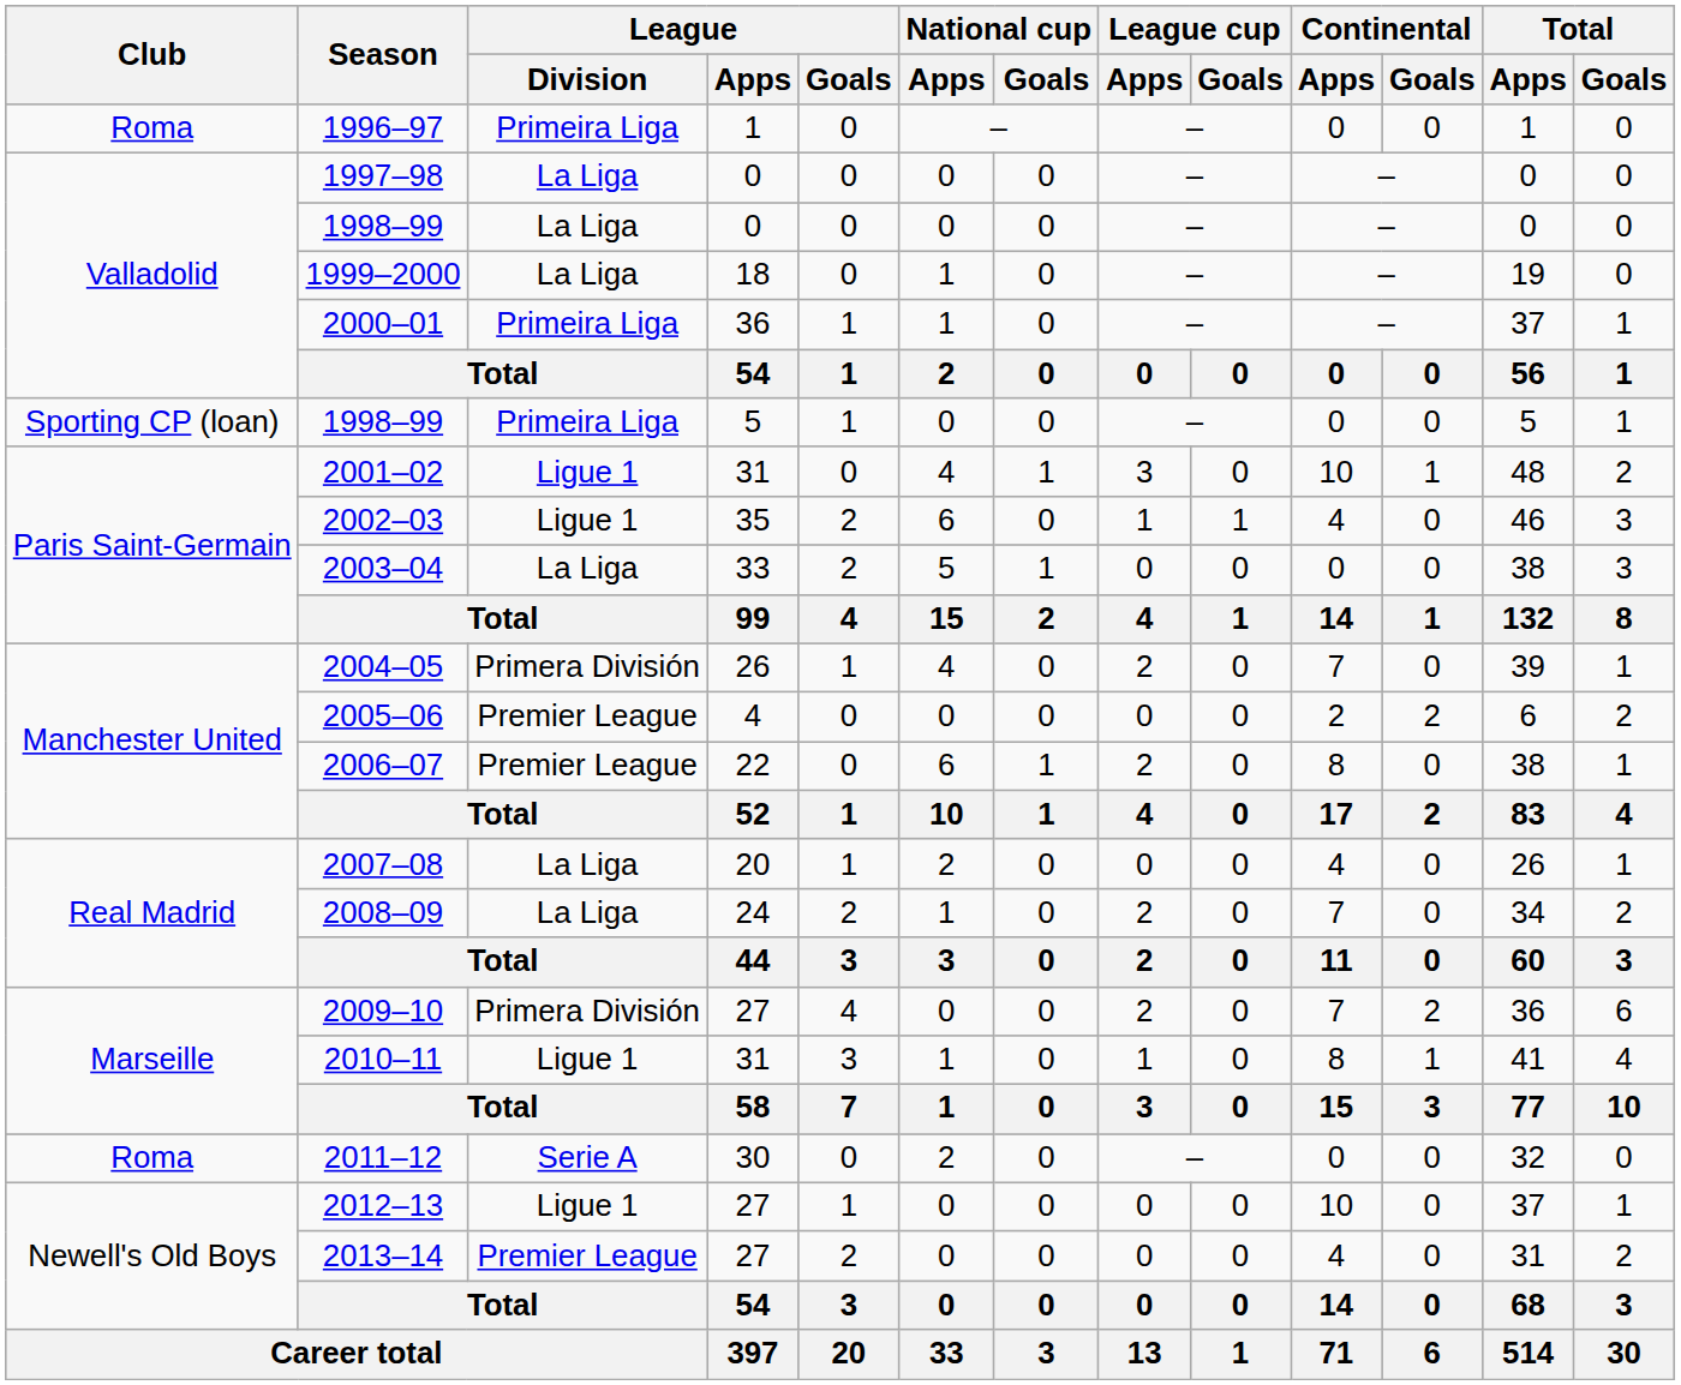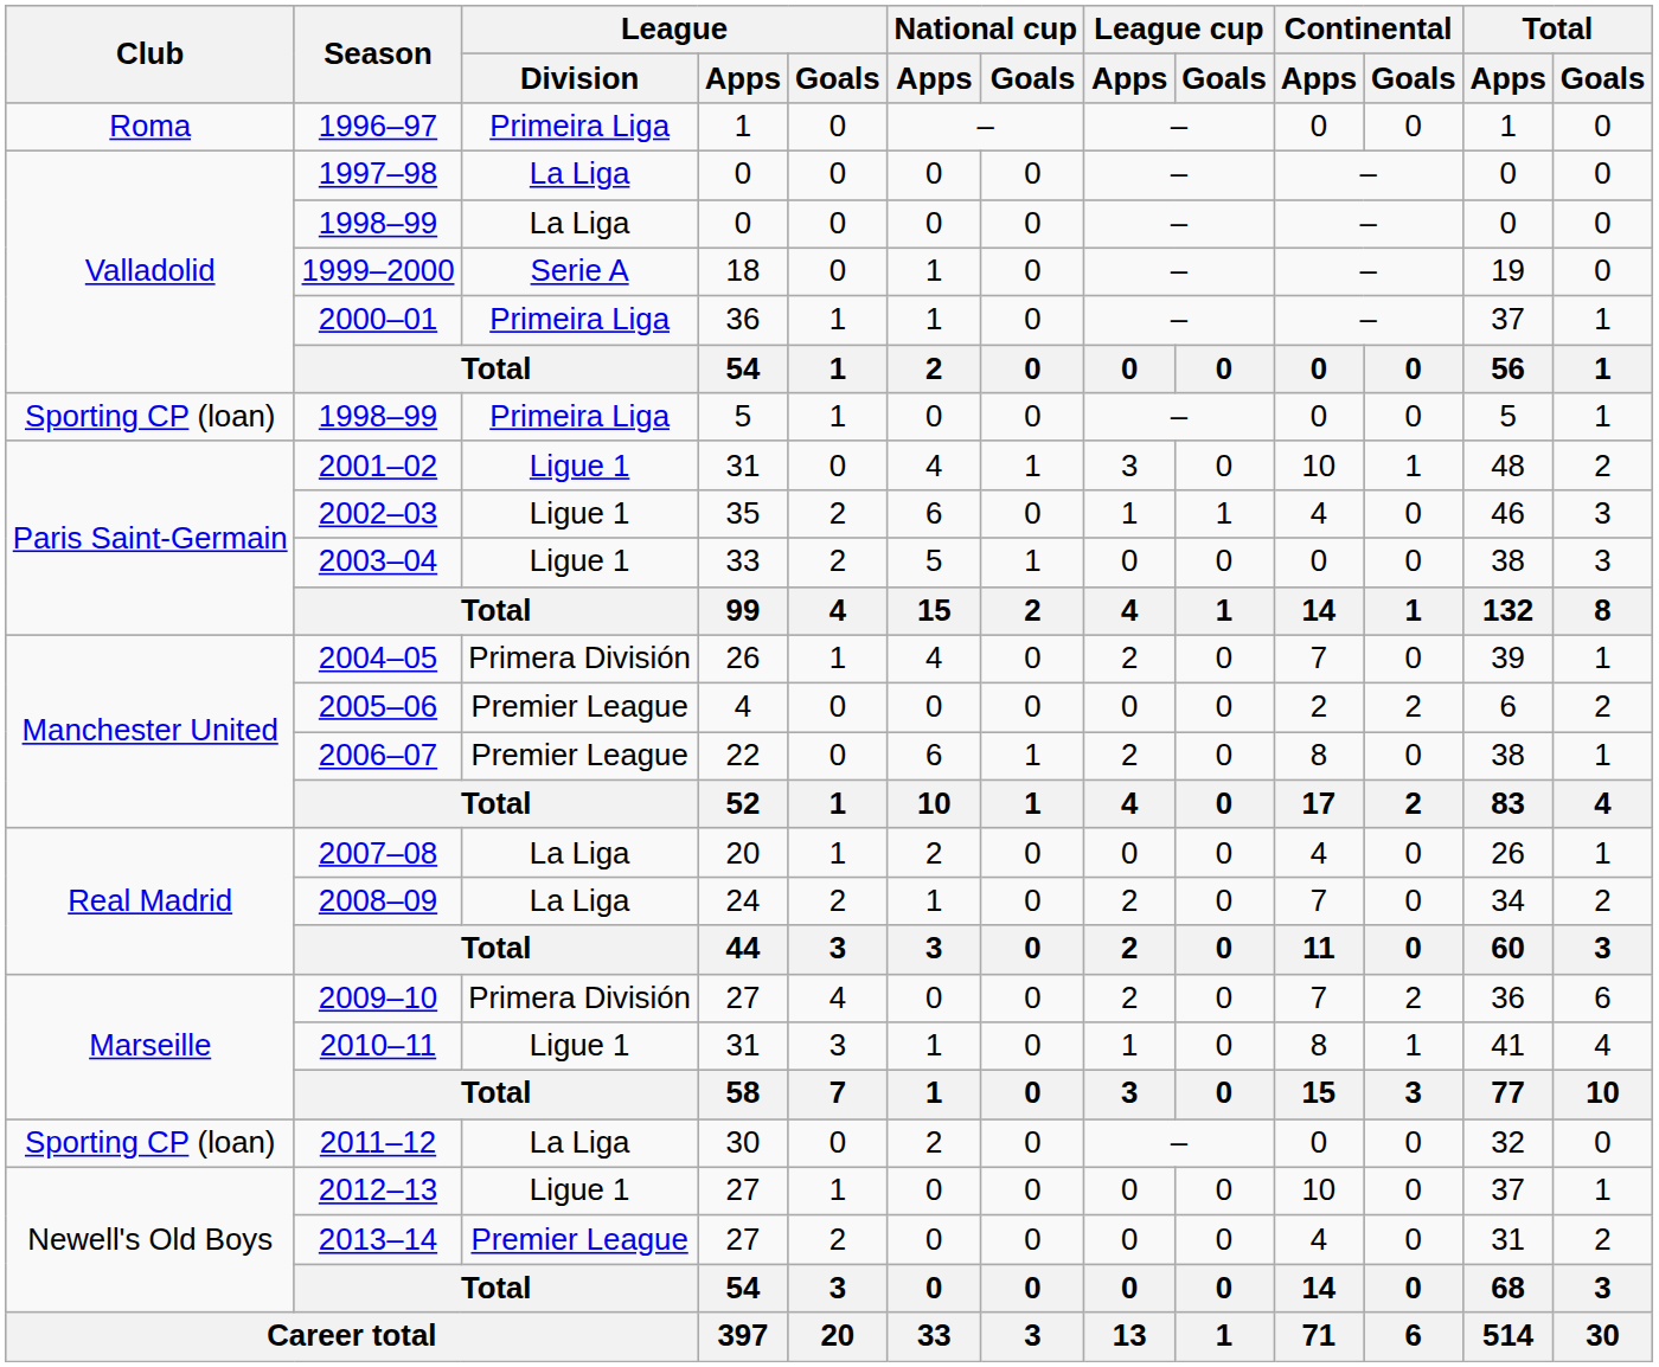 <table class="wikitable" style="text-align:center">
 <tr>
 <th rowspan="2">Club</th>
 <th rowspan="2">Season</th>
 <th colspan="3">League</th>
 <th colspan="2">National cup</th>
 <th colspan="2">League cup</th>
 <th colspan="2">Continental</th>
 <th colspan="2">Total</th>
 </tr>
 <tr>
 <th>Division</th>
 <th>Apps</th>
 <th>Goals</th>
 <th>Apps</th>
 <th>Goals</th>
 <th>Apps</th>
 <th>Goals</th>
 <th>Apps</th>
 <th>Goals</th>
 <th>Apps</th>
 <th>Goals</th>
 </tr>
 <tr>
 <td><a href='#'>Roma</a></td>
 <td><a href='#'>1996–97</a></td>
 <td><a href='#'>Primeira Liga</a></td>
 <td>1</td>
 <td>0</td>
 <td colspan="2">–</td>
 <td colspan="2">–</td>
 <td>0</td>
 <td>0</td>
 <td>1</td>
 <td>0</td>
 </tr>
 <tr>
 <td rowspan="5"><a href='#'>Valladolid</a></td>
 <td><a href='#'>1997–98</a></td>
 <td><a href='#'>La Liga</a></td>
 <td>0</td>
 <td>0</td>
 <td>0</td>
 <td>0</td>
 <td colspan="2">–</td>
 <td colspan="2">–</td>
 <td>0</td>
 <td>0</td>
 </tr>
 <tr>
 <td><a href='#'>1998–99</a></td>
 <td>La Liga</td>
 <td>0</td>
 <td>0</td>
 <td>0</td>
 <td>0</td>
 <td colspan="2">–</td>
 <td colspan="2">–</td>
 <td>0</td>
 <td>0</td>
 </tr>
 <tr>
 <td><a href='#'>1999–2000</a></td>
-<td>La Liga</td>
+<td><a href='#'>Serie A</a></td>
 <td>18</td>
 <td>0</td>
 <td>1</td>
 <td>0</td>
 <td colspan="2">–</td>
 <td colspan="2">–</td>
 <td>19</td>
 <td>0</td>
 </tr>
 <tr>
 <td><a href='#'>2000–01</a></td>
 <td><a href='#'>Primeira Liga</a></td>
 <td>36</td>
 <td>1</td>
 <td>1</td>
 <td>0</td>
 <td colspan="2">–</td>
 <td colspan="2">–</td>
 <td>37</td>
 <td>1</td>
 </tr>
 <tr>
 <th colspan="2">Total</th>
 <th>54</th>
 <th>1</th>
 <th>2</th>
 <th>0</th>
 <th>0</th>
 <th>0</th>
 <th>0</th>
 <th>0</th>
 <th>56</th>
 <th>1</th>
 </tr>
 <tr>
 <td><a href='#'>Sporting CP</a> (loan)</td>
 <td><a href='#'>1998–99</a></td>
 <td><a href='#'>Primeira Liga</a></td>
 <td>5</td>
 <td>1</td>
 <td>0</td>
 <td>0</td>
 <td colspan="2">–</td>
 <td>0</td>
 <td>0</td>
 <td>5</td>
 <td>1</td>
 </tr>
 <tr>
 <td rowspan="4"><a href='#'>Paris Saint-Germain</a></td>
 <td><a href='#'>2001–02</a></td>
 <td><a href='#'>Ligue 1</a></td>
 <td>31</td>
 <td>0</td>
 <td>4</td>
 <td>1</td>
 <td>3</td>
 <td>0</td>
 <td>10</td>
 <td>1</td>
 <td>48</td>
 <td>2</td>
 </tr>
 <tr>
 <td><a href='#'>2002–03</a></td>
 <td>Ligue 1</td>
 <td>35</td>
 <td>2</td>
 <td>6</td>
 <td>0</td>
 <td>1</td>
 <td>1</td>
 <td>4</td>
 <td>0</td>
 <td>46</td>
 <td>3</td>
 </tr>
 <tr>
 <td><a href='#'>2003–04</a></td>
-<td>La Liga</td>
+<td>Ligue 1</td>
 <td>33</td>
 <td>2</td>
 <td>5</td>
 <td>1</td>
 <td>0</td>
 <td>0</td>
 <td>0</td>
 <td>0</td>
 <td>38</td>
 <td>3</td>
 </tr>
 <tr>
 <th colspan="2">Total</th>
 <th>99</th>
 <th>4</th>
 <th>15</th>
 <th>2</th>
 <th>4</th>
 <th>1</th>
 <th>14</th>
 <th>1</th>
 <th>132</th>
 <th>8</th>
 </tr>
 <tr>
 <td rowspan="4"><a href='#'>Manchester United</a></td>
 <td><a href='#'>2004–05</a></td>
 <td>Primera División</td>
 <td>26</td>
 <td>1</td>
 <td>4</td>
 <td>0</td>
 <td>2</td>
 <td>0</td>
 <td>7</td>
 <td>0</td>
 <td>39</td>
 <td>1</td>
 </tr>
 <tr>
 <td><a href='#'>2005–06</a></td>
 <td>Premier League</td>
 <td>4</td>
 <td>0</td>
 <td>0</td>
 <td>0</td>
 <td>0</td>
 <td>0</td>
 <td>2</td>
 <td>2</td>
 <td>6</td>
 <td>2</td>
 </tr>
 <tr>
 <td><a href='#'>2006–07</a></td>
 <td>Premier League</td>
 <td>22</td>
 <td>0</td>
 <td>6</td>
 <td>1</td>
 <td>2</td>
 <td>0</td>
 <td>8</td>
 <td>0</td>
 <td>38</td>
 <td>1</td>
 </tr>
 <tr>
 <th colspan="2">Total</th>
 <th>52</th>
 <th>1</th>
 <th>10</th>
 <th>1</th>
 <th>4</th>
 <th>0</th>
 <th>17</th>
 <th>2</th>
 <th>83</th>
 <th>4</th>
 </tr>
 <tr>
 <td rowspan="3"><a href='#'>Real Madrid</a></td>
 <td><a href='#'>2007–08</a></td>
 <td>La Liga</td>
 <td>20</td>
 <td>1</td>
 <td>2</td>
 <td>0</td>
 <td>0</td>
 <td>0</td>
 <td>4</td>
 <td>0</td>
 <td>26</td>
 <td>1</td>
 </tr>
 <tr>
 <td><a href='#'>2008–09</a></td>
 <td>La Liga</td>
 <td>24</td>
 <td>2</td>
 <td>1</td>
 <td>0</td>
 <td>2</td>
 <td>0</td>
 <td>7</td>
 <td>0</td>
 <td>34</td>
 <td>2</td>
 </tr>
 <tr>
 <th colspan="2">Total</th>
 <th>44</th>
 <th>3</th>
 <th>3</th>
 <th>0</th>
 <th>2</th>
 <th>0</th>
 <th>11</th>
 <th>0</th>
 <th>60</th>
 <th>3</th>
 </tr>
 <tr>
 <td rowspan="3"><a href='#'>Marseille</a></td>
 <td><a href='#'>2009–10</a></td>
 <td>Primera División</td>
 <td>27</td>
 <td>4</td>
 <td>0</td>
 <td>0</td>
 <td>2</td>
 <td>0</td>
 <td>7</td>
 <td>2</td>
 <td>36</td>
 <td>6</td>
 </tr>
 <tr>
 <td><a href='#'>2010–11</a></td>
 <td>Ligue 1</td>
 <td>31</td>
 <td>3</td>
 <td>1</td>
 <td>0</td>
 <td>1</td>
 <td>0</td>
 <td>8</td>
 <td>1</td>
 <td>41</td>
 <td>4</td>
 </tr>
 <tr>
 <th colspan="2">Total</th>
 <th>58</th>
 <th>7</th>
 <th>1</th>
 <th>0</th>
 <th>3</th>
 <th>0</th>
 <th>15</th>
 <th>3</th>
 <th>77</th>
 <th>10</th>
 </tr>
 <tr>
-<td><a href='#'>Roma</a></td>
+<td><a href='#'>Sporting CP</a> (loan)</td>
 <td><a href='#'>2011–12</a></td>
-<td><a href='#'>Serie A</a></td>
+<td>La Liga</td>
 <td>30</td>
 <td>0</td>
 <td>2</td>
 <td>0</td>
 <td colspan="2">–</td>
 <td>0</td>
 <td>0</td>
 <td>32</td>
 <td>0</td>
 </tr>
 <tr>
 <td rowspan="3">Newell's Old Boys</td>
 <td><a href='#'>2012–13</a></td>
 <td>Ligue 1</td>
 <td>27</td>
 <td>1</td>
 <td>0</td>
 <td>0</td>
 <td>0</td>
 <td>0</td>
 <td>10</td>
 <td>0</td>
 <td>37</td>
 <td>1</td>
 </tr>
 <tr>
 <td><a href='#'>2013–14</a></td>
 <td><a href='#'>Premier League</a></td>
 <td>27</td>
 <td>2</td>
 <td>0</td>
 <td>0</td>
 <td>0</td>
 <td>0</td>
 <td>4</td>
 <td>0</td>
 <td>31</td>
 <td>2</td>
 </tr>
 <tr>
 <th colspan="2">Total</th>
 <th>54</th>
 <th>3</th>
 <th>0</th>
 <th>0</th>
 <th>0</th>
 <th>0</th>
 <th>14</th>
 <th>0</th>
 <th>68</th>
 <th>3</th>
 </tr>
 <tr>
 <th colspan="3">Career total</th>
 <th>397</th>
 <th>20</th>
 <th>33</th>
 <th>3</th>
 <th>13</th>
 <th>1</th>
 <th>71</th>
 <th>6</th>
 <th>514</th>
 <th>30</th>
 </tr>
 </table>
